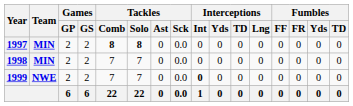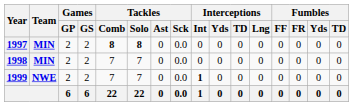 <table class="wikitable" style="text-align:center">
 <tr>
 <th rowspan="2">Year</th>
 <th rowspan="2">Team</th>
 <th colspan="2">Games</th>
 <th colspan="4">Tackles</th>
 <th colspan="4">Interceptions</th>
 <th colspan="4">Fumbles</th>
 </tr>
 <tr>
 <th>GP</th>
 <th>GS</th>
 <th>Comb</th>
 <th>Solo</th>
 <th>Ast</th>
 <th>Sck</th>
 <th>Int</th>
 <th>Yds</th>
 <th>TD</th>
 <th>Lng</th>
 <th>FF</th>
 <th>FR</th>
 <th>Yds</th>
 <th>TD</th>
 </tr>
 <tr>
 <th><a href='#'>1997</a></th>
 <th><a href='#'>MIN</a></th>
 <td>2</td>
 <td>2</td>
 <td><strong>8</strong></td>
 <td><strong>8</strong></td>
 <td>0</td>
 <td>0.0</td>
 <td>0</td>
 <td>0</td>
 <td>0</td>
 <td>0</td>
 <td>0</td>
 <td>0</td>
 <td>0</td>
 <td>0</td>
 </tr>
 <tr>
 <th><a href='#'>1998</a></th>
 <th><a href='#'>MIN</a></th>
 <td>2</td>
 <td>2</td>
 <td>7</td>
 <td>7</td>
 <td>0</td>
 <td>0.0</td>
 <td>0</td>
 <td>0</td>
 <td>0</td>
 <td>0</td>
 <td>0</td>
 <td>0</td>
 <td>0</td>
 <td>0</td>
 </tr>
 <tr>
 <th><a href='#'>1999</a></th>
 <th><a href='#'>NWE</a></th>
 <td>2</td>
 <td>2</td>
 <td>7</td>
 <td>7</td>
 <td>0</td>
 <td>0.0</td>
-<td><strong>0</strong></td>
+<td><strong>1</strong></td>
 <td>0</td>
 <td>0</td>
 <td>0</td>
 <td>0</td>
 <td>0</td>
 <td>0</td>
 <td>0</td>
 </tr>
 <tr>
 <th colspan="2"></th>
 <th>6</th>
 <th>6</th>
 <th>22</th>
 <th>22</th>
 <th>0</th>
 <th>0.0</th>
 <th>1</th>
 <th>0</th>
 <th>0</th>
 <th>0</th>
 <th>0</th>
 <th>0</th>
 <th>0</th>
 <th>0</th>
 </tr>
 </table>
